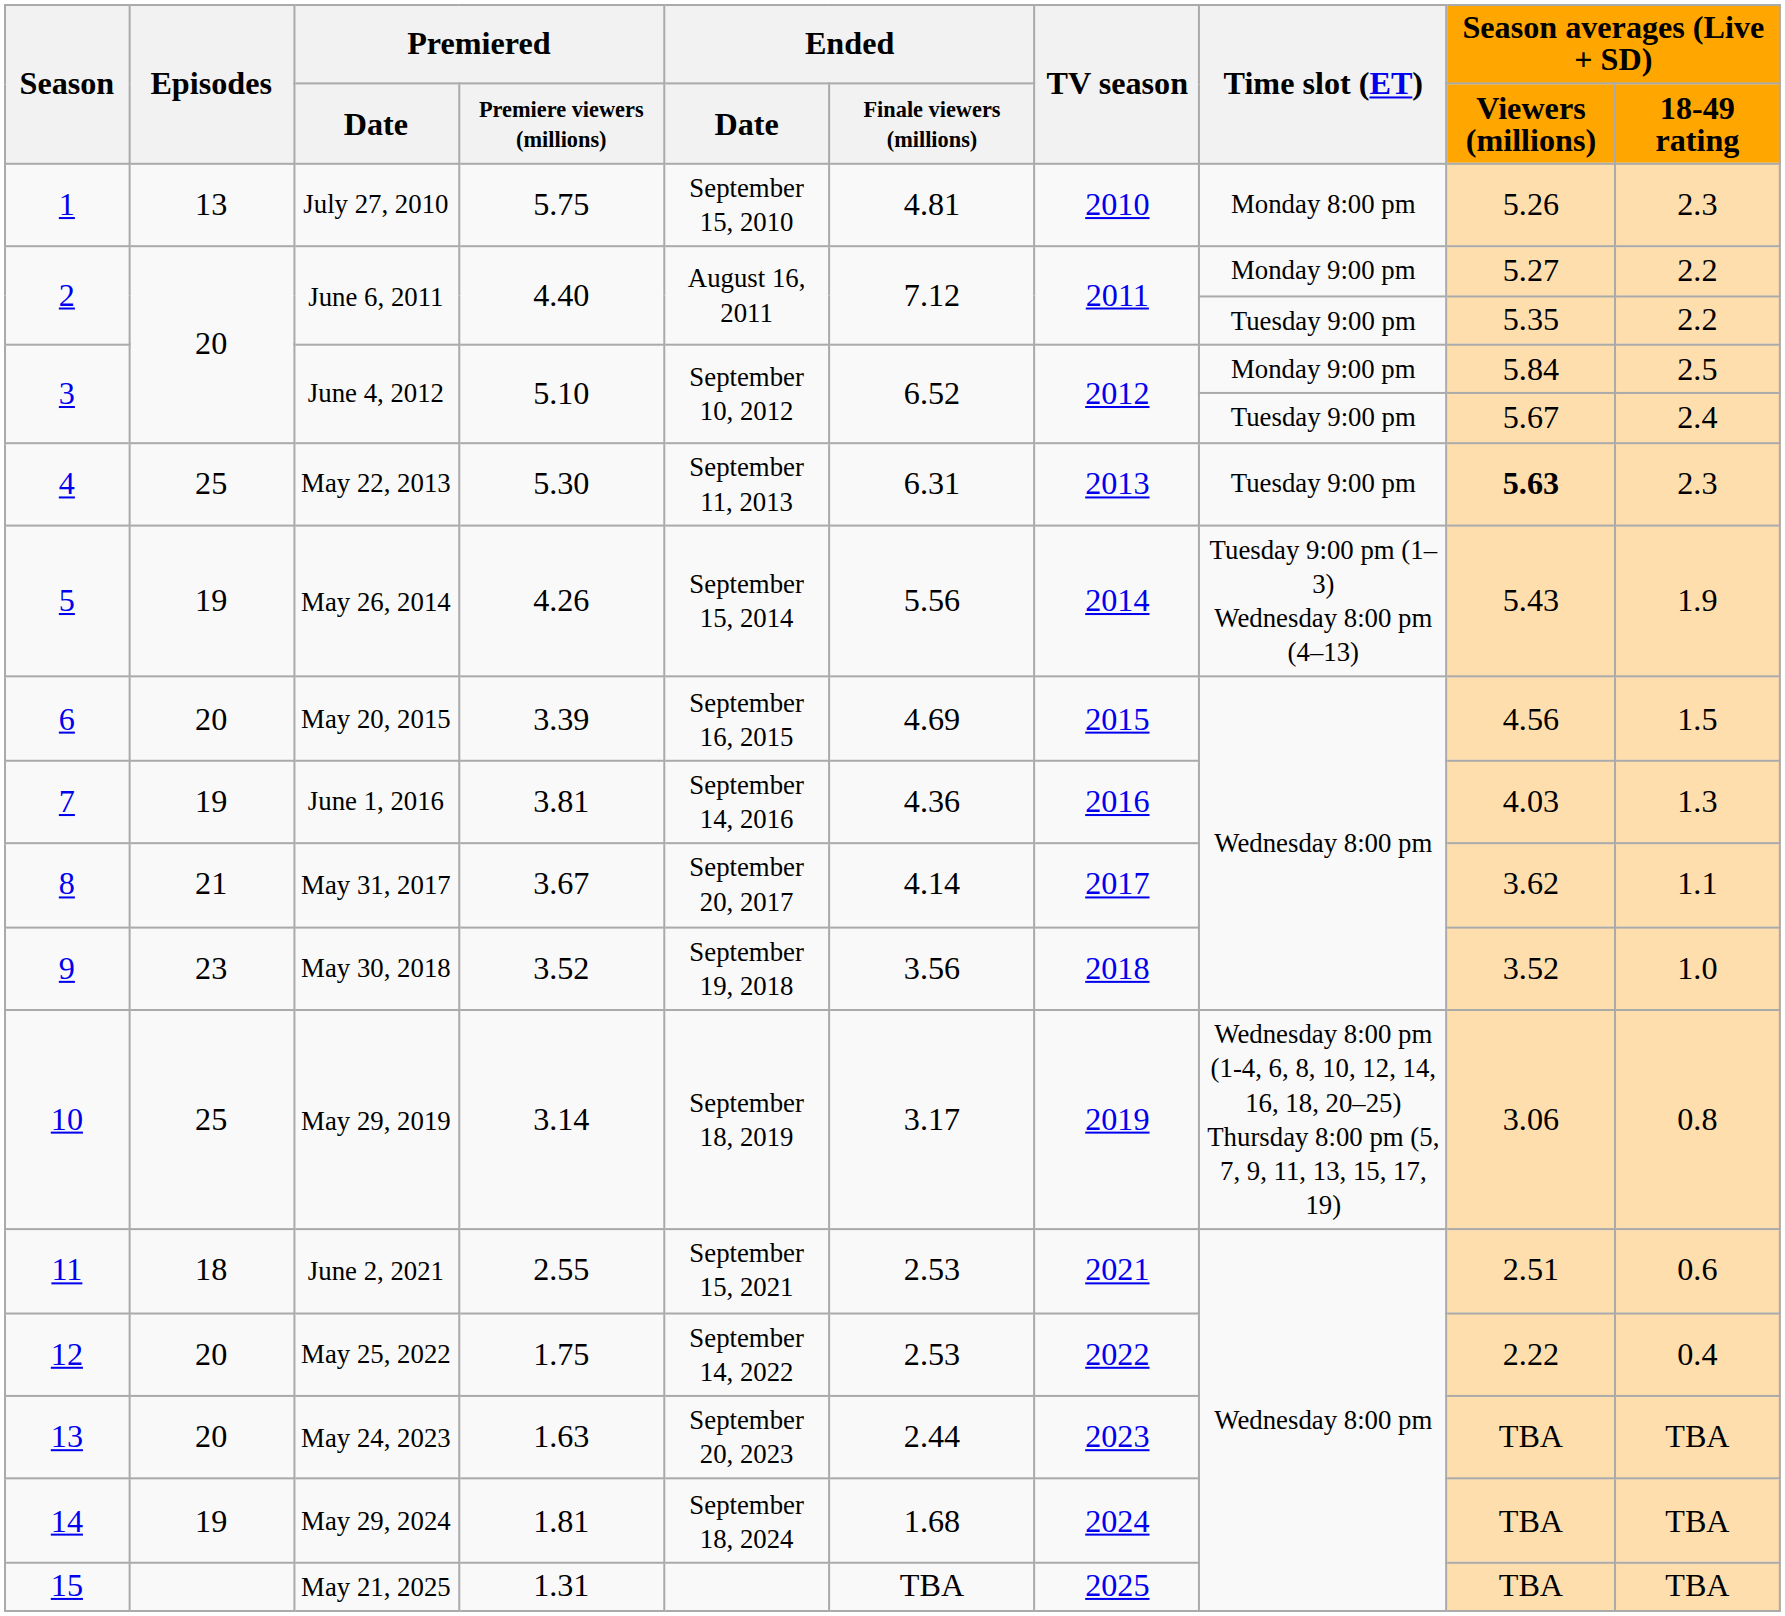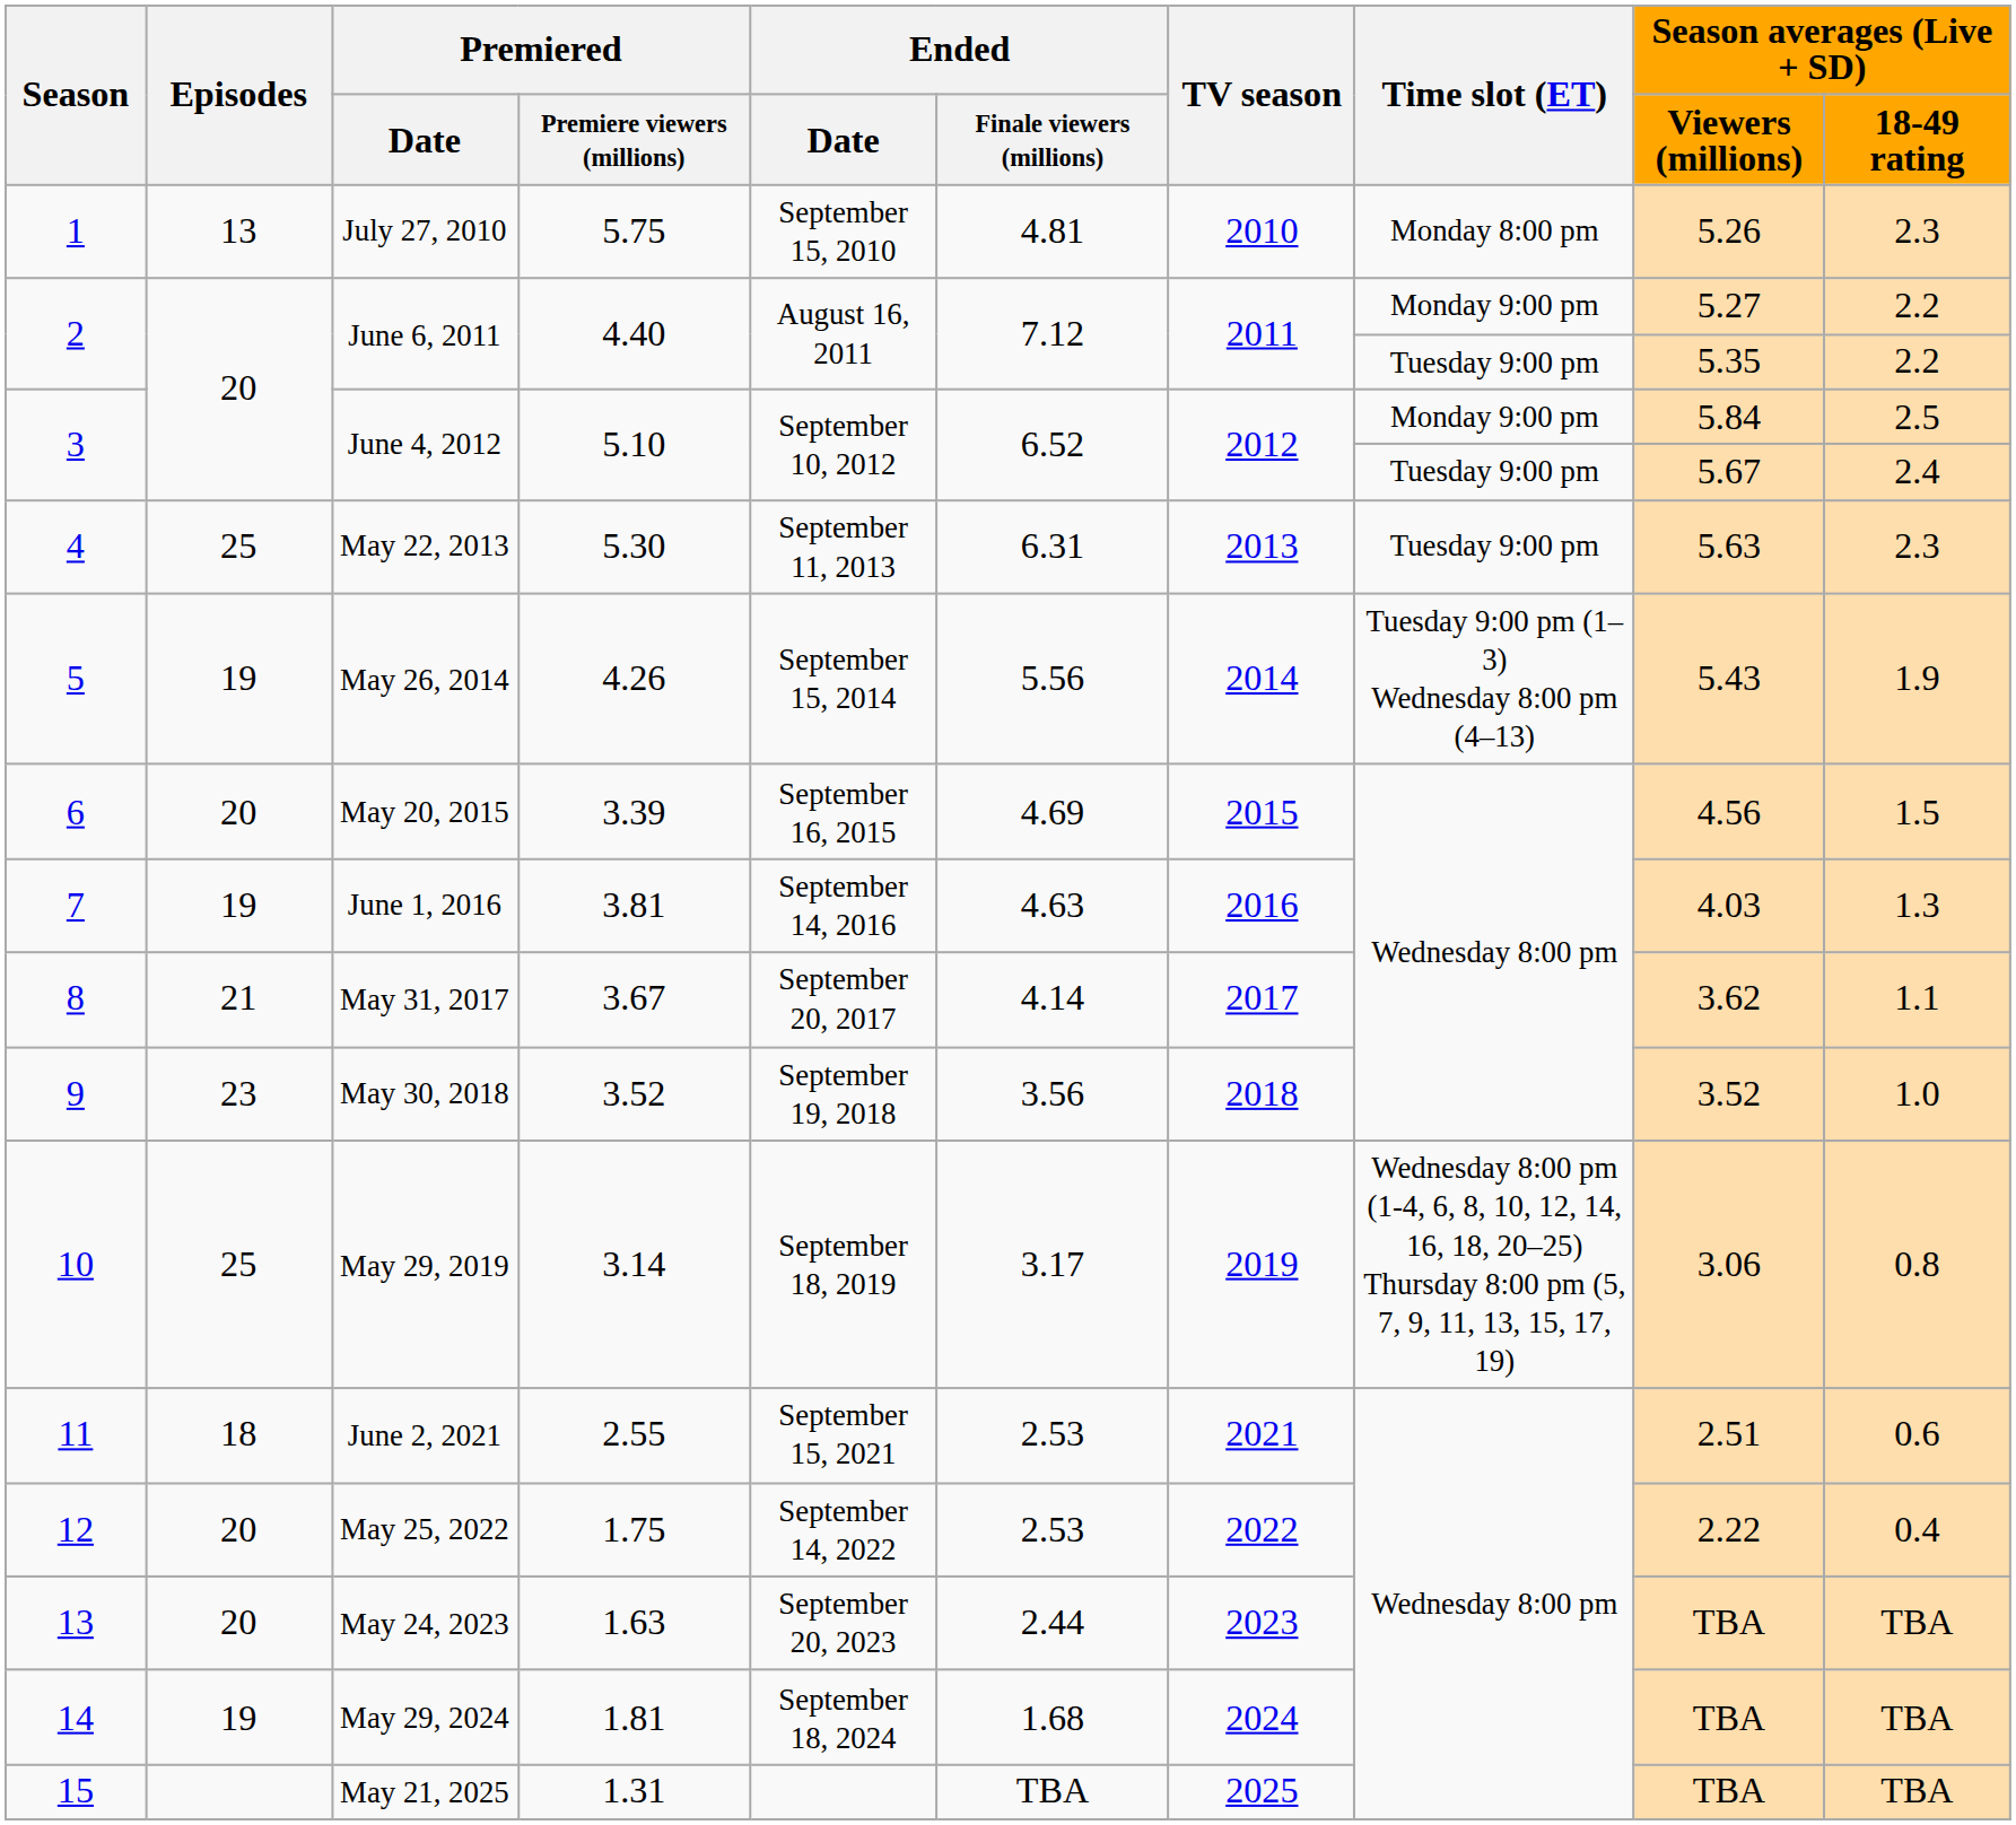 <table class="wikitable" style="text-align:center; line-height:16px; width:100%;">
 <tr>
 <th style="width:5%;" rowspan="2">Season</th>
 <th style="width:8%;" rowspan="2">Episodes</th>
 <th colspan=2>Premiered</th>
 <th colspan=2>Ended</th>
 <th style="width:8%;" rowspan="2">TV season</th>
 <th style="width:12%;" rowspan="2">Time slot (<a href='#'>ET</a>)</th>
 <th style="width:16%; background:#ffa700;" colspan="4">Season averages (Live + SD)</th>
 </tr>
 <tr>
 <th style="width:8%;">Date</th>
 <th span style="width:10%; font-size:smaller; line-height:100%;"><small>Premiere viewers<br>(millions)</small></th>
 <th style="width:8%;">Date</th>
 <th span style="width:10%; font-size:smaller; line-height:100%;"><small>Finale viewers<br>(millions)</small></th>
 <th span style="width:8%; background:#ffa700;">Viewers (millions)</th>
 <th span style="width:8%; background:#ffa700;">18-49 rating</th>
 </tr>
 <tr>
 <td><a href='#'>1</a></td>
 <td>13</td>
 <td><small>July 27, 2010</small></td>
 <td>5.75</td>
 <td><small>September 15, 2010</small></td>
 <td>4.81</td>
 <td><a href='#'>2010</a></td>
 <td><small>Monday 8:00 pm</small></td>
 <td style="background:#ffdead;">5.26</td>
 <td style="background:#ffdead;">2.3</td>
 </tr>
 <tr>
 <td rowspan="2"><a href='#'>2</a></td>
 <td rowspan="4">20</td>
 <td rowspan="2"><small>June 6, 2011</small></td>
 <td rowspan="2">4.40</td>
 <td rowspan="2"><small>August 16, 2011</small></td>
 <td rowspan="2">7.12</td>
 <td rowspan="2"><a href='#'>2011</a></td>
 <td><small>Monday 9:00 pm</small></td>
 <td style="background:#ffdead;">5.27</td>
 <td style="background:#ffdead;">2.2</td>
 </tr>
 <tr>
 <td><small>Tuesday 9:00 pm</small></td>
 <td style="background:#ffdead;">5.35</td>
 <td style="background:#ffdead;">2.2</td>
 </tr>
 <tr>
 <td rowspan="2"><a href='#'>3</a></td>
 <td rowspan="2"><small>June 4, 2012</small></td>
 <td rowspan="2">5.10</td>
 <td rowspan="2"><small>September 10, 2012</small></td>
 <td rowspan="2">6.52</td>
 <td rowspan="2"><a href='#'>2012</a></td>
 <td><small>Monday 9:00 pm</small></td>
 <td style="background:#ffdead;">5.84</td>
 <td style="background:#ffdead;">2.5</td>
 </tr>
 <tr>
 <td><small>Tuesday 9:00 pm</small></td>
 <td style="background:#ffdead;">5.67</td>
 <td style="background:#ffdead;">2.4</td>
 </tr>
 <tr>
 <td><a href='#'>4</a></td>
 <td>25</td>
 <td><small>May 22, 2013</small></td>
 <td>5.30</td>
 <td><small>September 11, 2013</small></td>
 <td>6.31</td>
 <td><a href='#'>2013</a></td>
 <td><small>Tuesday 9:00 pm</small></td>
-<td style="background:#ffdead;"><strong>5.63</strong></td>
+<td style="background:#ffdead;">5.63</td>
 <td style="background:#ffdead;">2.3</td>
 </tr>
 <tr>
 <td><a href='#'>5</a></td>
 <td>19</td>
 <td><small>May 26, 2014</small></td>
 <td>4.26</td>
 <td><small>September 15, 2014</small></td>
 <td>5.56</td>
 <td><a href='#'>2014</a></td>
 <td><small>Tuesday 9:00 pm (1–3)<br>Wednesday 8:00 pm (4–13)</small></td>
 <td style="background:#ffdead;">5.43</td>
 <td style="background:#ffdead;">1.9</td>
 </tr>
 <tr>
 <td><a href='#'>6</a></td>
 <td>20</td>
 <td><small>May 20, 2015</small></td>
 <td>3.39</td>
 <td><small>September 16, 2015</small></td>
 <td>4.69</td>
 <td><a href='#'>2015</a></td>
 <td rowspan="4"><small>Wednesday 8:00 pm</small></td>
 <td style="background:#ffdead;">4.56</td>
 <td style="background:#ffdead;">1.5</td>
 </tr>
 <tr>
 <td><a href='#'>7</a></td>
 <td>19</td>
 <td><small>June 1, 2016</small></td>
 <td>3.81</td>
 <td><small>September 14, 2016</small></td>
-<td>4.36</td>
+<td>4.63</td>
 <td><a href='#'>2016</a></td>
 <td style="background:#ffdead;">4.03</td>
 <td style="background:#ffdead;">1.3</td>
 </tr>
 <tr>
 <td><a href='#'>8</a></td>
 <td>21</td>
 <td><small>May 31, 2017</small></td>
 <td>3.67</td>
 <td><small>September 20, 2017</small></td>
 <td>4.14</td>
 <td><a href='#'>2017</a></td>
 <td style="background:#ffdead;">3.62</td>
 <td style="background:#ffdead;">1.1</td>
 </tr>
 <tr>
 <td><a href='#'>9</a></td>
 <td>23</td>
 <td><small>May 30, 2018</small></td>
 <td>3.52</td>
 <td><small>September 19, 2018</small></td>
 <td>3.56</td>
 <td><a href='#'>2018</a></td>
 <td style="background:#ffdead;">3.52</td>
 <td style="background:#ffdead;">1.0</td>
 </tr>
 <tr>
 <td><a href='#'>10</a></td>
 <td>25</td>
 <td><small>May 29, 2019</small></td>
 <td>3.14</td>
 <td><small>September 18, 2019</small></td>
 <td>3.17</td>
 <td><a href='#'>2019</a></td>
 <td><small>Wednesday 8:00 pm (1-4, 6, 8, 10, 12, 14, 16, 18, 20–25)<br>Thursday 8:00 pm (5, 7, 9, 11, 13, 15, 17, 19)</small></td>
 <td style="background:#ffdead;">3.06</td>
 <td style="background:#ffdead;">0.8</td>
 </tr>
 <tr>
 <td><a href='#'>11</a></td>
 <td>18</td>
 <td><small>June 2, 2021</small></td>
 <td>2.55</td>
 <td><small>September 15, 2021</small></td>
 <td>2.53</td>
 <td><a href='#'>2021</a></td>
 <td rowspan="5"><small>Wednesday 8:00 pm</small></td>
 <td style="background:#ffdead;">2.51</td>
 <td style="background:#ffdead;">0.6</td>
 </tr>
 <tr>
 <td><a href='#'>12</a></td>
 <td>20</td>
 <td><small>May 25, 2022</small></td>
 <td>1.75</td>
 <td><small>September 14, 2022</small></td>
 <td>2.53</td>
 <td><a href='#'>2022</a></td>
 <td style="background:#ffdead;">2.22</td>
 <td style="background:#ffdead;">0.4</td>
 </tr>
 <tr>
 <td><a href='#'>13</a></td>
 <td>20</td>
 <td><small>May 24, 2023</small></td>
 <td>1.63</td>
 <td><small>September 20, 2023</small></td>
 <td>2.44</td>
 <td><a href='#'>2023</a></td>
 <td style="background:#ffdead;">TBA</td>
 <td style="background:#ffdead;">TBA</td>
 </tr>
 <tr>
 <td><a href='#'>14</a></td>
 <td>19</td>
 <td><small>May 29, 2024</small></td>
 <td>1.81</td>
 <td><small>September 18, 2024</small></td>
 <td>1.68</td>
 <td><a href='#'>2024</a></td>
 <td style="background:#ffdead;">TBA</td>
 <td style="background:#ffdead;">TBA</td>
 </tr>
 <tr>
 <td><a href='#'>15</a></td>
 <td></td>
 <td><small>May 21, 2025</small></td>
 <td>1.31</td>
 <td><small></small></td>
 <td>TBA</td>
 <td><a href='#'>2025</a></td>
 <td style="background:#ffdead;">TBA</td>
 <td style="background:#ffdead;">TBA</td>
 </tr>
 </table>
